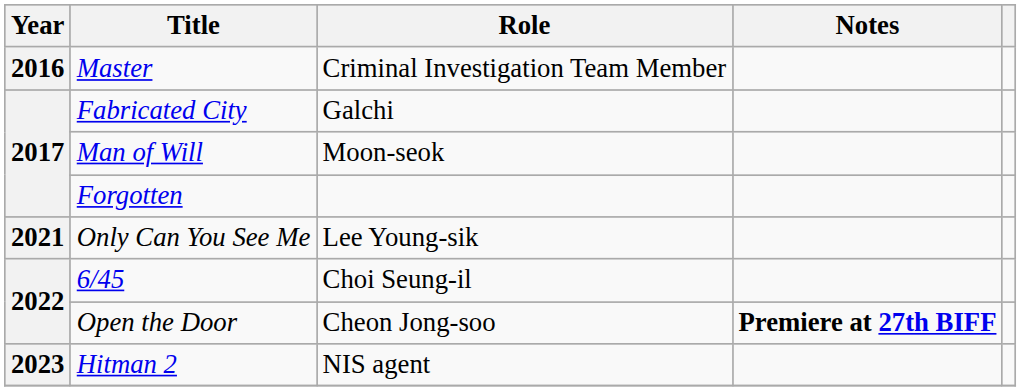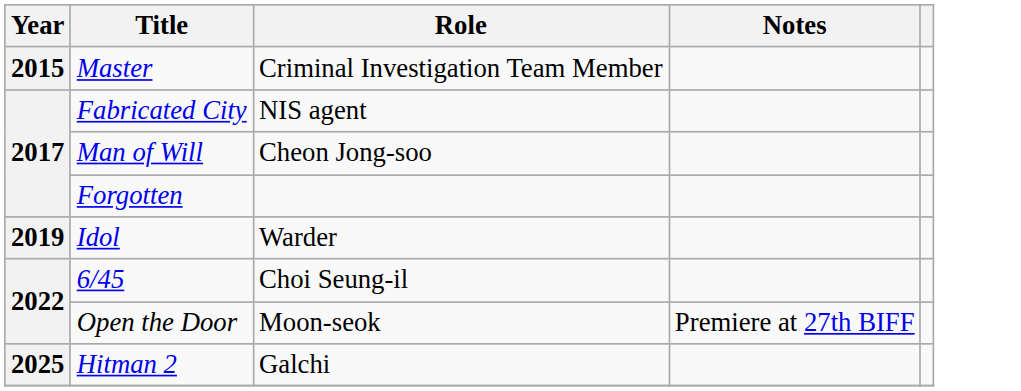 <table class="wikitable plainrowheaders">
 <tr>
 <th scope="col">Year</th>
 <th scope="col">Title</th>
 <th scope="col">Role</th>
 <th scope="col">Notes</th>
 <th scope="col" class="unsortable"></th>
 </tr>
 <tr>
-<th scope="row">2016</th>
+<th scope="row">2015</th>
 <td><em><a href='#'>Master</a></em></td>
 <td>Criminal Investigation Team Member</td>
 <td></td>
 <td></td>
 </tr>
 <tr>
 <th scope="row" rowspan=3>2017</th>
 <td><em><a href='#'>Fabricated City</a></em></td>
-<td>Galchi</td>
+<td>NIS agent</td>
 <td></td>
 <td></td>
 </tr>
 <tr>
 <td><em><a href='#'>Man of Will</a></em></td>
-<td>Moon-seok</td>
+<td>Cheon Jong-soo</td>
 <td></td>
 <td></td>
 </tr>
 <tr>
 <td><em><a href='#'>Forgotten</a></em></td>
 <td></td>
 <td></td>
 <td></td>
 </tr>
 <tr>
-<th scope="row">2021</th>
-<td><em>Only Can You See Me</em></td>
-<td>Lee Young-sik</td>
+<th scope="row">2019</th>
+<td><em><a href='#'>Idol</a></em></td>
+<td>Warder</td>
 <td></td>
 <td></td>
 </tr>
 <tr>
 <th scope="row" rowspan=2>2022</th>
 <td><em><a href='#'>6/45</a></em></td>
 <td>Choi Seung-il</td>
 <td></td>
 <td></td>
 </tr>
 <tr>
 <td><em>Open the Door</em></td>
-<td>Cheon Jong-soo</td>
-<td><strong>Premiere at <a href='#'>27th BIFF</a></strong></td>
+<td>Moon-seok</td>
+<td>Premiere at <a href='#'>27th BIFF</a></td>
 <td></td>
 </tr>
 <tr>
-<th scope="row" rowspan=1>2023</th>
+<th scope="row" rowspan=1>2025</th>
 <td><em><a href='#'>Hitman 2</a></em></td>
-<td>NIS agent</td>
+<td>Galchi</td>
 <td></td>
 <td></td>
 </tr>
 <tr>
 </tr>
 </table>
